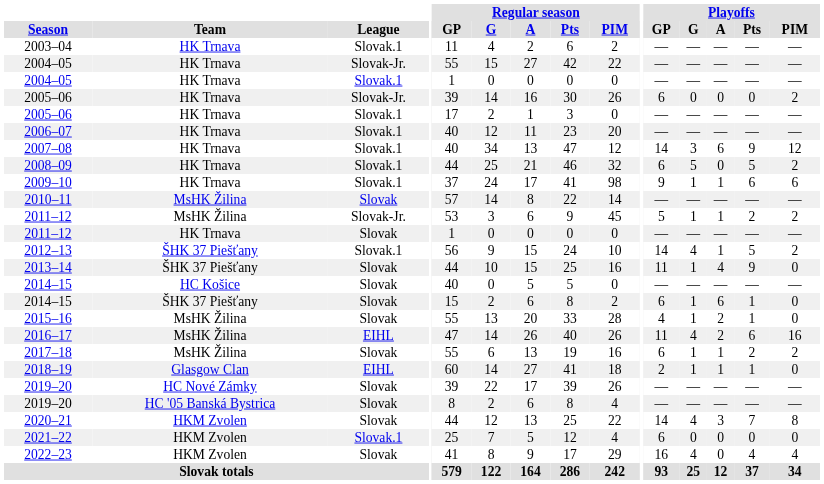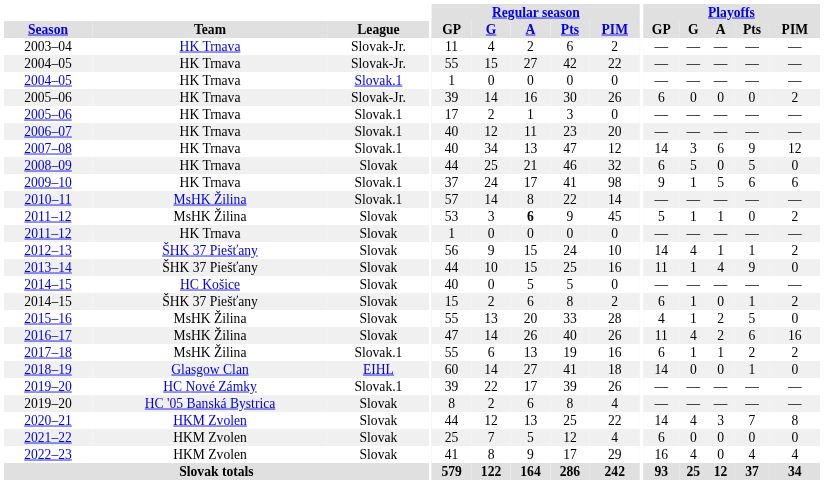 <table border="0" cellpadding="1" cellspacing="0" style="text-align:center; width:60em">
 <tr bgcolor="#e0e0e0">
 <th colspan="3" bgcolor="#ffffff"></th>
 <th rowspan="99" bgcolor="#ffffff"></th>
 <th colspan="5"><a href='#'>Regular season</a></th>
 <th rowspan="99" bgcolor="#ffffff"></th>
 <th colspan="5"><a href='#'>Playoffs</a></th>
 </tr>
 <tr bgcolor="#e0e0e0">
 <th><a href='#'>Season</a></th>
 <th>Team</th>
 <th>League</th>
 <th>GP</th>
 <th><a href='#'>G</a></th>
 <th><a href='#'>A</a></th>
 <th><a href='#'>Pts</a></th>
 <th><a href='#'>PIM</a></th>
 <th>GP</th>
 <th>G</th>
 <th>A</th>
 <th>Pts</th>
 <th>PIM</th>
 </tr>
 <tr>
 <td>2003–04</td>
 <td><a href='#'>HK Trnava</a></td>
-<td>Slovak.1</td>
+<td>Slovak-Jr.</td>
 <td>11</td>
 <td>4</td>
 <td>2</td>
 <td>6</td>
 <td>2</td>
 <td>—</td>
 <td>—</td>
 <td>—</td>
 <td>—</td>
 <td>—</td>
 </tr>
 <tr bgcolor="#f0f0f0">
 <td>2004–05</td>
 <td>HK Trnava</td>
 <td>Slovak-Jr.</td>
 <td>55</td>
 <td>15</td>
 <td>27</td>
 <td>42</td>
 <td>22</td>
 <td>—</td>
 <td>—</td>
 <td>—</td>
 <td>—</td>
 <td>—</td>
 </tr>
 <tr>
 <td><a href='#'>2004–05</a></td>
 <td>HK Trnava</td>
 <td><a href='#'>Slovak.1</a></td>
 <td>1</td>
 <td>0</td>
 <td>0</td>
 <td>0</td>
 <td>0</td>
 <td>—</td>
 <td>—</td>
 <td>—</td>
 <td>—</td>
 <td>—</td>
 </tr>
 <tr bgcolor="#f0f0f0">
 <td>2005–06</td>
 <td>HK Trnava</td>
 <td>Slovak-Jr.</td>
 <td>39</td>
 <td>14</td>
 <td>16</td>
 <td>30</td>
 <td>26</td>
 <td>6</td>
 <td>0</td>
 <td>0</td>
 <td>0</td>
 <td>2</td>
 </tr>
 <tr>
 <td><a href='#'>2005–06</a></td>
 <td>HK Trnava</td>
 <td>Slovak.1</td>
 <td>17</td>
 <td>2</td>
 <td>1</td>
 <td>3</td>
 <td>0</td>
 <td>—</td>
 <td>—</td>
 <td>—</td>
 <td>—</td>
 <td>—</td>
 </tr>
 <tr bgcolor="#f0f0f0">
 <td><a href='#'>2006–07</a></td>
 <td>HK Trnava</td>
 <td>Slovak.1</td>
 <td>40</td>
 <td>12</td>
 <td>11</td>
 <td>23</td>
 <td>20</td>
 <td>—</td>
 <td>—</td>
 <td>—</td>
 <td>—</td>
 <td>—</td>
 </tr>
 <tr>
 <td><a href='#'>2007–08</a></td>
 <td>HK Trnava</td>
 <td>Slovak.1</td>
 <td>40</td>
 <td>34</td>
 <td>13</td>
 <td>47</td>
 <td>12</td>
 <td>14</td>
 <td>3</td>
 <td>6</td>
 <td>9</td>
 <td>12</td>
 </tr>
 <tr bgcolor="#f0f0f0">
 <td><a href='#'>2008–09</a></td>
 <td>HK Trnava</td>
-<td>Slovak.1</td>
+<td>Slovak</td>
 <td>44</td>
 <td>25</td>
 <td>21</td>
 <td>46</td>
 <td>32</td>
 <td>6</td>
 <td>5</td>
 <td>0</td>
 <td>5</td>
-<td>2</td>
+<td>0</td>
 </tr>
 <tr>
 <td><a href='#'>2009–10</a></td>
 <td>HK Trnava</td>
 <td>Slovak.1</td>
 <td>37</td>
 <td>24</td>
 <td>17</td>
 <td>41</td>
 <td>98</td>
 <td>9</td>
 <td>1</td>
-<td>1</td>
+<td>5</td>
 <td>6</td>
 <td>6</td>
 </tr>
 <tr bgcolor="#f0f0f0">
 <td><a href='#'>2010–11</a></td>
 <td><a href='#'>MsHK Žilina</a></td>
-<td><a href='#'>Slovak</a></td>
+<td>Slovak.1</td>
 <td>57</td>
 <td>14</td>
 <td>8</td>
 <td>22</td>
 <td>14</td>
 <td>—</td>
 <td>—</td>
 <td>—</td>
 <td>—</td>
 <td>—</td>
 </tr>
 <tr>
 <td><a href='#'>2011–12</a></td>
 <td>MsHK Žilina</td>
-<td>Slovak-Jr.</td>
+<td>Slovak</td>
 <td>53</td>
 <td>3</td>
-<td>6</td>
+<td><strong>6</strong></td>
 <td>9</td>
 <td>45</td>
 <td>5</td>
 <td>1</td>
 <td>1</td>
-<td>2</td>
+<td>0</td>
 <td>2</td>
 </tr>
 <tr bgcolor="#f0f0f0">
 <td><a href='#'>2011–12</a></td>
 <td>HK Trnava</td>
 <td>Slovak</td>
 <td>1</td>
 <td>0</td>
 <td>0</td>
 <td>0</td>
 <td>0</td>
 <td>—</td>
 <td>—</td>
 <td>—</td>
 <td>—</td>
 <td>—</td>
 </tr>
 <tr>
 <td><a href='#'>2012–13</a></td>
 <td><a href='#'>ŠHK 37 Piešťany</a></td>
-<td>Slovak.1</td>
+<td>Slovak</td>
 <td>56</td>
 <td>9</td>
 <td>15</td>
 <td>24</td>
 <td>10</td>
 <td>14</td>
 <td>4</td>
 <td>1</td>
-<td>5</td>
+<td>1</td>
 <td>2</td>
 </tr>
 <tr bgcolor="#f0f0f0">
 <td><a href='#'>2013–14</a></td>
 <td>ŠHK 37 Piešťany</td>
 <td>Slovak</td>
 <td>44</td>
 <td>10</td>
 <td>15</td>
 <td>25</td>
 <td>16</td>
 <td>11</td>
 <td>1</td>
 <td>4</td>
 <td>9</td>
 <td>0</td>
 </tr>
 <tr>
 <td><a href='#'>2014–15</a></td>
 <td><a href='#'>HC Košice</a></td>
 <td>Slovak</td>
 <td>40</td>
 <td>0</td>
 <td>5</td>
 <td>5</td>
 <td>0</td>
 <td>—</td>
 <td>—</td>
 <td>—</td>
 <td>—</td>
 <td>—</td>
 </tr>
 <tr bgcolor="#f0f0f0">
 <td>2014–15</td>
 <td>ŠHK 37 Piešťany</td>
 <td>Slovak</td>
 <td>15</td>
 <td>2</td>
 <td>6</td>
 <td>8</td>
 <td>2</td>
 <td>6</td>
 <td>1</td>
-<td>6</td>
+<td>0</td>
 <td>1</td>
-<td>0</td>
+<td>2</td>
 </tr>
 <tr>
 <td><a href='#'>2015–16</a></td>
 <td>MsHK Žilina</td>
 <td>Slovak</td>
 <td>55</td>
 <td>13</td>
 <td>20</td>
 <td>33</td>
 <td>28</td>
 <td>4</td>
 <td>1</td>
 <td>2</td>
-<td>1</td>
+<td>5</td>
 <td>0</td>
 </tr>
 <tr bgcolor="#f0f0f0">
 <td><a href='#'>2016–17</a></td>
 <td>MsHK Žilina</td>
-<td><a href='#'>EIHL</a></td>
+<td>Slovak</td>
 <td>47</td>
 <td>14</td>
 <td>26</td>
 <td>40</td>
 <td>26</td>
 <td>11</td>
 <td>4</td>
 <td>2</td>
 <td>6</td>
 <td>16</td>
 </tr>
 <tr>
 <td><a href='#'>2017–18</a></td>
 <td>MsHK Žilina</td>
-<td>Slovak</td>
+<td>Slovak.1</td>
 <td>55</td>
 <td>6</td>
 <td>13</td>
 <td>19</td>
 <td>16</td>
 <td>6</td>
 <td>1</td>
 <td>1</td>
 <td>2</td>
 <td>2</td>
 </tr>
 <tr bgcolor="#f0f0f0">
 <td><a href='#'>2018–19</a></td>
 <td><a href='#'>Glasgow Clan</a></td>
 <td><a href='#'>EIHL</a></td>
 <td>60</td>
 <td>14</td>
 <td>27</td>
 <td>41</td>
 <td>18</td>
-<td>2</td>
-<td>1</td>
-<td>1</td>
+<td>14</td>
+<td>0</td>
+<td>0</td>
 <td>1</td>
 <td>0</td>
 </tr>
 <tr>
 <td><a href='#'>2019–20</a></td>
 <td><a href='#'>HC Nové Zámky</a></td>
-<td>Slovak</td>
+<td>Slovak.1</td>
 <td>39</td>
 <td>22</td>
 <td>17</td>
 <td>39</td>
 <td>26</td>
 <td>—</td>
 <td>—</td>
 <td>—</td>
 <td>—</td>
 <td>—</td>
 </tr>
 <tr bgcolor="#f0f0f0">
 <td>2019–20</td>
 <td><a href='#'>HC '05 Banská Bystrica</a></td>
 <td>Slovak</td>
 <td>8</td>
 <td>2</td>
 <td>6</td>
 <td>8</td>
 <td>4</td>
 <td>—</td>
 <td>—</td>
 <td>—</td>
 <td>—</td>
 <td>—</td>
 </tr>
 <tr>
 <td><a href='#'>2020–21</a></td>
 <td><a href='#'>HKM Zvolen</a></td>
 <td>Slovak</td>
 <td>44</td>
 <td>12</td>
 <td>13</td>
 <td>25</td>
 <td>22</td>
 <td>14</td>
 <td>4</td>
 <td>3</td>
 <td>7</td>
 <td>8</td>
 </tr>
 <tr bgcolor="#f0f0f0">
 <td><a href='#'>2021–22</a></td>
 <td>HKM Zvolen</td>
-<td><a href='#'>Slovak.1</a></td>
+<td>Slovak</td>
 <td>25</td>
 <td>7</td>
 <td>5</td>
 <td>12</td>
 <td>4</td>
 <td>6</td>
 <td>0</td>
 <td>0</td>
 <td>0</td>
 <td>0</td>
 </tr>
 <tr>
 <td><a href='#'>2022–23</a></td>
 <td>HKM Zvolen</td>
 <td>Slovak</td>
 <td>41</td>
 <td>8</td>
 <td>9</td>
 <td>17</td>
 <td>29</td>
 <td>16</td>
 <td>4</td>
 <td>0</td>
 <td>4</td>
 <td>4</td>
 </tr>
 <tr bgcolor="#e0e0e0">
 <th colspan="3">Slovak totals</th>
 <th>579</th>
 <th>122</th>
 <th>164</th>
 <th>286</th>
 <th>242</th>
 <th>93</th>
 <th>25</th>
 <th>12</th>
 <th>37</th>
 <th>34</th>
 </tr>
 </table>
